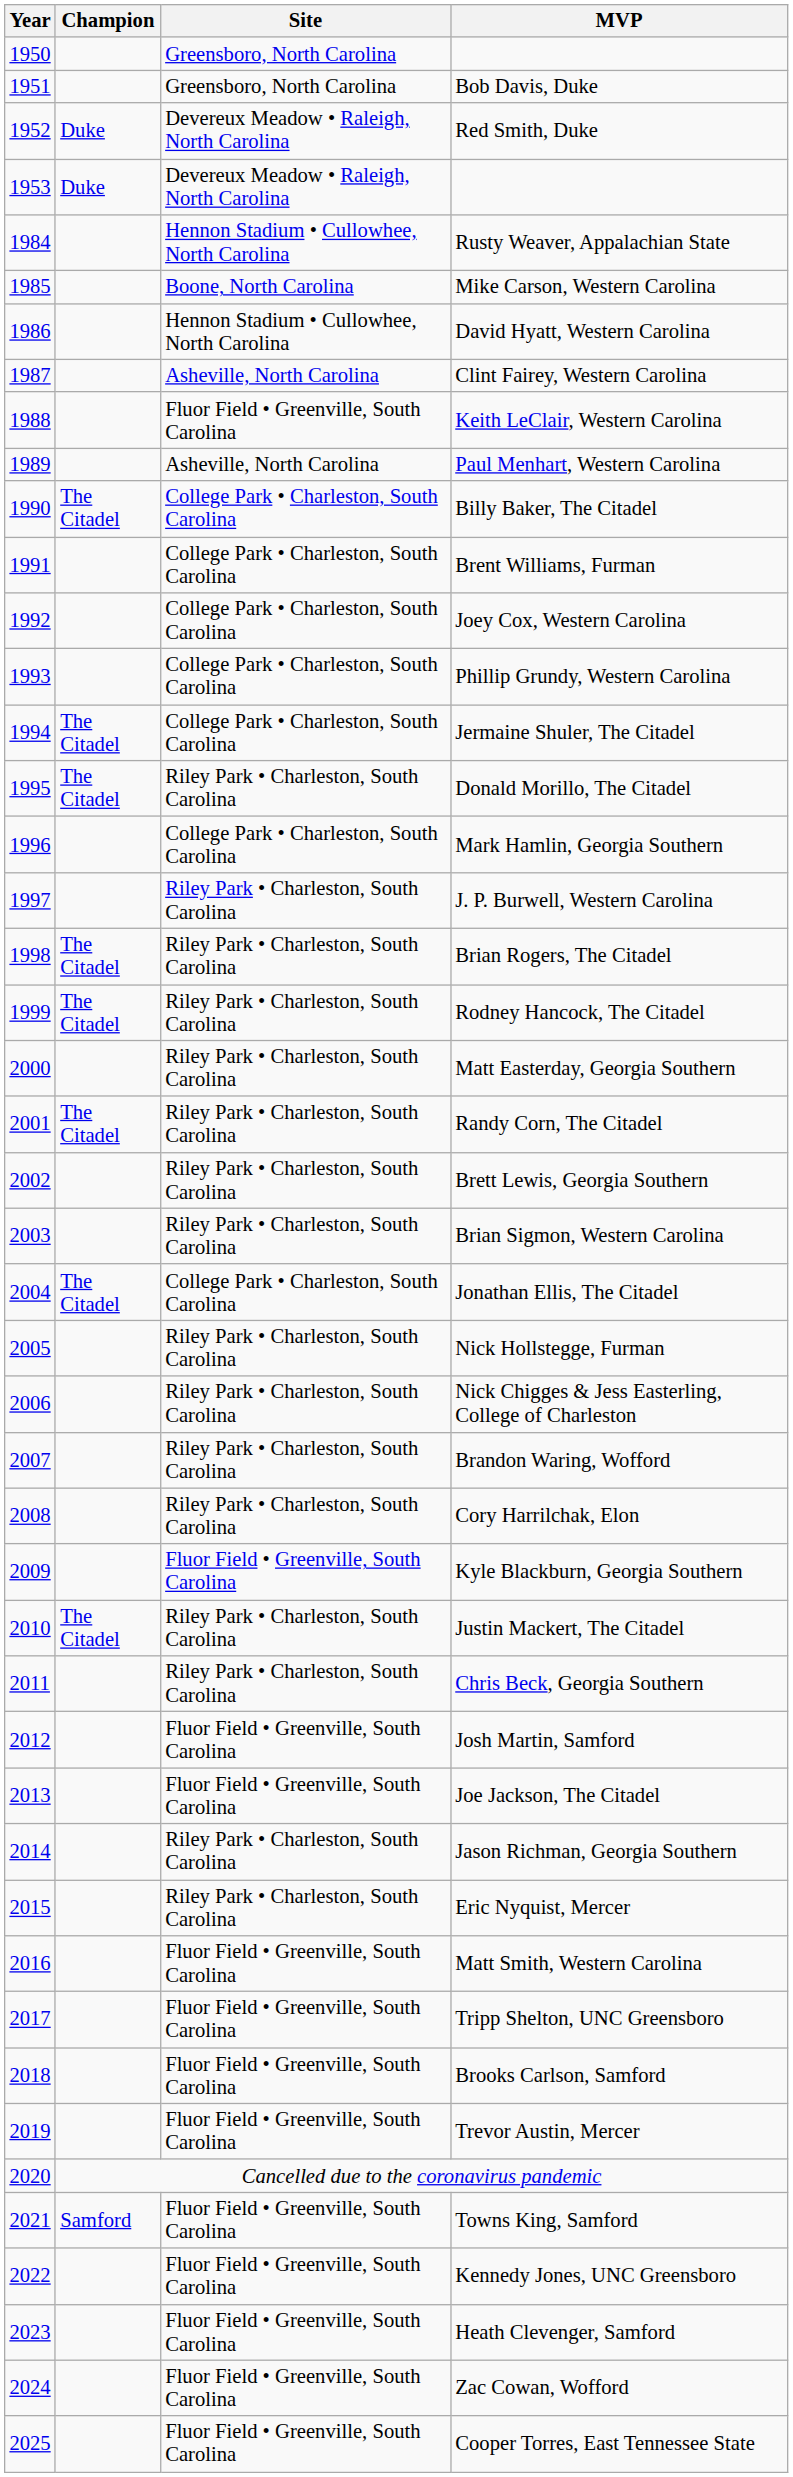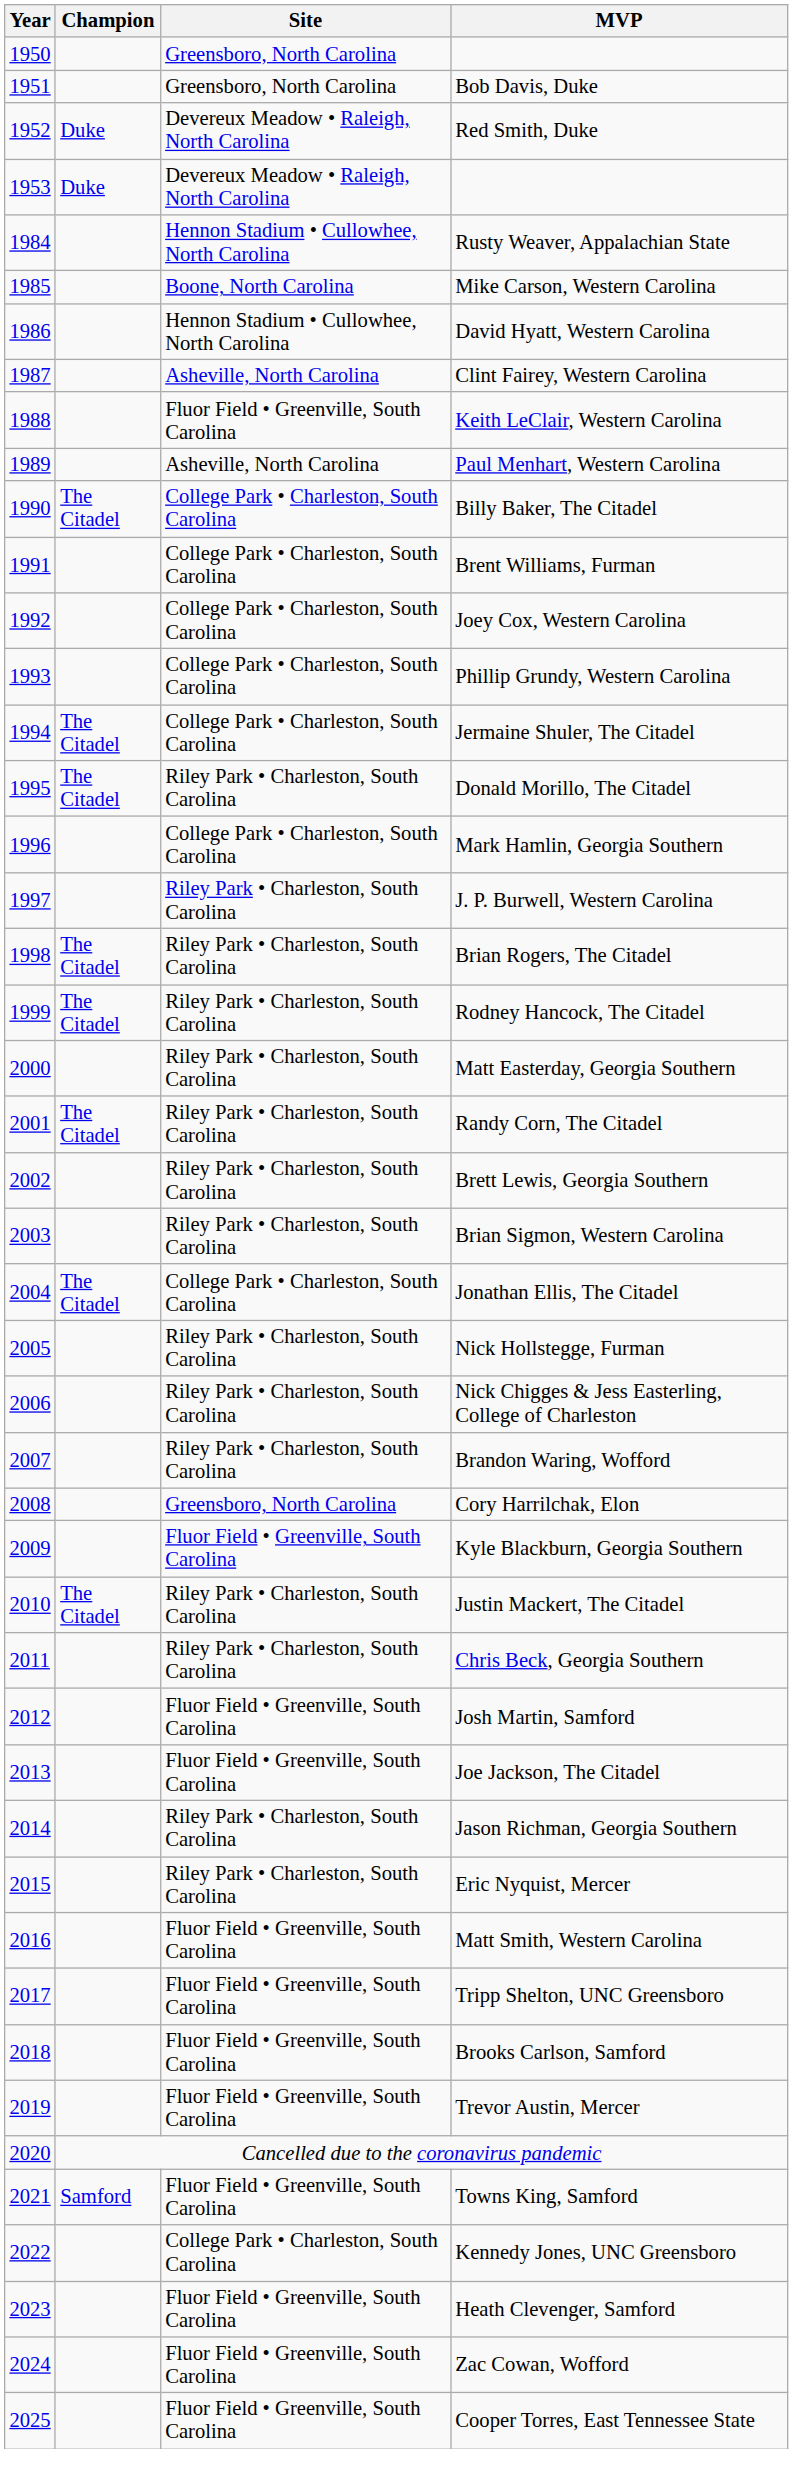 <table class="wikitable">
 <tr>
 <th>Year</th>
 <th>Champion</th>
 <th>Site</th>
 <th>MVP</th>
 </tr>
 <tr>
 <td><a href='#'>1950</a></td>
 <td></td>
 <td><a href='#'>Greensboro, North Carolina</a></td>
 <td></td>
 </tr>
 <tr>
 <td><a href='#'>1951</a></td>
 <td></td>
 <td>Greensboro, North Carolina</td>
 <td>Bob Davis, Duke</td>
 </tr>
 <tr>
 <td><a href='#'>1952</a></td>
 <td><a href='#'>Duke</a></td>
 <td>Devereux Meadow • <a href='#'>Raleigh, North Carolina</a></td>
 <td>Red Smith, Duke</td>
 </tr>
 <tr>
 <td><a href='#'>1953</a></td>
 <td><a href='#'>Duke</a></td>
 <td>Devereux Meadow • <a href='#'>Raleigh, North Carolina</a></td>
 <td></td>
 </tr>
 <tr>
 <td><a href='#'>1984</a></td>
 <td></td>
 <td><a href='#'>Hennon Stadium</a> • <a href='#'>Cullowhee, North Carolina</a></td>
 <td>Rusty Weaver, Appalachian State</td>
 </tr>
 <tr>
 <td><a href='#'>1985</a></td>
 <td></td>
 <td><a href='#'>Boone, North Carolina</a></td>
 <td>Mike Carson, Western Carolina</td>
 </tr>
 <tr>
 <td><a href='#'>1986</a></td>
 <td></td>
 <td>Hennon Stadium • Cullowhee, North Carolina</td>
 <td>David Hyatt, Western Carolina</td>
 </tr>
 <tr>
 <td><a href='#'>1987</a></td>
 <td></td>
 <td><a href='#'>Asheville, North Carolina</a></td>
 <td>Clint Fairey, Western Carolina</td>
 </tr>
 <tr>
 <td><a href='#'>1988</a></td>
 <td></td>
 <td>Fluor Field • Greenville, South Carolina</td>
 <td><a href='#'>Keith LeClair</a>, Western Carolina</td>
 </tr>
 <tr>
 <td><a href='#'>1989</a></td>
 <td></td>
 <td>Asheville, North Carolina</td>
 <td><a href='#'>Paul Menhart</a>, Western Carolina</td>
 </tr>
 <tr>
 <td><a href='#'>1990</a></td>
 <td><a href='#'>The Citadel</a></td>
 <td><a href='#'>College Park</a> • <a href='#'>Charleston, South Carolina</a></td>
 <td>Billy Baker, The Citadel</td>
 </tr>
 <tr>
 <td><a href='#'>1991</a></td>
 <td></td>
 <td>College Park • Charleston, South Carolina</td>
 <td>Brent Williams, Furman</td>
 </tr>
 <tr>
 <td><a href='#'>1992</a></td>
 <td></td>
 <td>College Park • Charleston, South Carolina</td>
 <td>Joey Cox, Western Carolina</td>
 </tr>
 <tr>
 <td><a href='#'>1993</a></td>
 <td></td>
 <td>College Park • Charleston, South Carolina</td>
 <td>Phillip Grundy, Western Carolina</td>
 </tr>
 <tr>
 <td><a href='#'>1994</a></td>
 <td><a href='#'>The Citadel</a></td>
 <td>College Park • Charleston, South Carolina</td>
 <td>Jermaine Shuler, The Citadel</td>
 </tr>
 <tr>
 <td><a href='#'>1995</a></td>
 <td><a href='#'>The Citadel</a></td>
 <td>Riley Park • Charleston, South Carolina</td>
 <td>Donald Morillo, The Citadel</td>
 </tr>
 <tr>
 <td><a href='#'>1996</a></td>
 <td></td>
 <td>College Park • Charleston, South Carolina</td>
 <td>Mark Hamlin, Georgia Southern</td>
 </tr>
 <tr>
 <td><a href='#'>1997</a></td>
 <td></td>
 <td><a href='#'>Riley Park</a> • Charleston, South Carolina</td>
 <td>J. P. Burwell, Western Carolina</td>
 </tr>
 <tr>
 <td><a href='#'>1998</a></td>
 <td><a href='#'>The Citadel</a></td>
 <td>Riley Park • Charleston, South Carolina</td>
 <td>Brian Rogers, The Citadel</td>
 </tr>
 <tr>
 <td><a href='#'>1999</a></td>
 <td><a href='#'>The Citadel</a></td>
 <td>Riley Park • Charleston, South Carolina</td>
 <td>Rodney Hancock, The Citadel</td>
 </tr>
 <tr>
 <td><a href='#'>2000</a></td>
 <td></td>
 <td>Riley Park • Charleston, South Carolina</td>
 <td>Matt Easterday, Georgia Southern</td>
 </tr>
 <tr>
 <td><a href='#'>2001</a></td>
 <td><a href='#'>The Citadel</a></td>
 <td>Riley Park • Charleston, South Carolina</td>
 <td>Randy Corn, The Citadel</td>
 </tr>
 <tr>
 <td><a href='#'>2002</a></td>
 <td></td>
 <td>Riley Park • Charleston, South Carolina</td>
 <td>Brett Lewis, Georgia Southern</td>
 </tr>
 <tr>
 <td><a href='#'>2003</a></td>
 <td></td>
 <td>Riley Park • Charleston, South Carolina</td>
 <td>Brian Sigmon, Western Carolina</td>
 </tr>
 <tr>
 <td><a href='#'>2004</a></td>
 <td><a href='#'>The Citadel</a></td>
 <td>College Park • Charleston, South Carolina</td>
 <td>Jonathan Ellis, The Citadel</td>
 </tr>
 <tr>
 <td><a href='#'>2005</a></td>
 <td></td>
 <td>Riley Park • Charleston, South Carolina</td>
 <td>Nick Hollstegge, Furman</td>
 </tr>
 <tr>
 <td><a href='#'>2006</a></td>
 <td></td>
 <td>Riley Park • Charleston, South Carolina</td>
 <td>Nick Chigges & Jess Easterling, College of Charleston</td>
 </tr>
 <tr>
 <td><a href='#'>2007</a></td>
 <td></td>
 <td>Riley Park • Charleston, South Carolina</td>
 <td>Brandon Waring, Wofford</td>
 </tr>
 <tr>
 <td><a href='#'>2008</a></td>
 <td></td>
-<td>Riley Park • Charleston, South Carolina</td>
+<td><a href='#'>Greensboro, North Carolina</a></td>
 <td>Cory Harrilchak, Elon</td>
 </tr>
 <tr>
 <td><a href='#'>2009</a></td>
 <td></td>
 <td><a href='#'>Fluor Field</a> • <a href='#'>Greenville, South Carolina</a></td>
 <td>Kyle Blackburn, Georgia Southern</td>
 </tr>
 <tr>
 <td><a href='#'>2010</a></td>
 <td><a href='#'>The Citadel</a></td>
 <td>Riley Park • Charleston, South Carolina</td>
 <td>Justin Mackert, The Citadel</td>
 </tr>
 <tr>
 <td><a href='#'>2011</a></td>
 <td></td>
 <td>Riley Park • Charleston, South Carolina</td>
 <td><a href='#'>Chris Beck</a>, Georgia Southern</td>
 </tr>
 <tr>
 <td><a href='#'>2012</a></td>
 <td></td>
 <td>Fluor Field • Greenville, South Carolina</td>
 <td>Josh Martin, Samford</td>
 </tr>
 <tr>
 <td><a href='#'>2013</a></td>
 <td></td>
 <td>Fluor Field • Greenville, South Carolina</td>
 <td>Joe Jackson, The Citadel</td>
 </tr>
 <tr>
 <td><a href='#'>2014</a></td>
 <td></td>
 <td>Riley Park • Charleston, South Carolina</td>
 <td>Jason Richman, Georgia Southern</td>
 </tr>
 <tr>
 <td><a href='#'>2015</a></td>
 <td></td>
 <td>Riley Park • Charleston, South Carolina</td>
 <td>Eric Nyquist, Mercer</td>
 </tr>
 <tr>
 <td><a href='#'>2016</a></td>
 <td></td>
 <td>Fluor Field • Greenville, South Carolina</td>
 <td>Matt Smith, Western Carolina</td>
 </tr>
 <tr>
 <td><a href='#'>2017</a></td>
 <td></td>
 <td>Fluor Field • Greenville, South Carolina</td>
 <td>Tripp Shelton, UNC Greensboro</td>
 </tr>
 <tr>
 <td><a href='#'>2018</a></td>
 <td></td>
 <td>Fluor Field • Greenville, South Carolina</td>
 <td>Brooks Carlson, Samford</td>
 </tr>
 <tr>
 <td><a href='#'>2019</a></td>
 <td></td>
 <td>Fluor Field • Greenville, South Carolina</td>
 <td>Trevor Austin, Mercer</td>
 </tr>
 <tr>
 <td><a href='#'>2020</a></td>
 <td colspan=3 align=center><em>Cancelled due to the <a href='#'>coronavirus pandemic</a></em></td>
 </tr>
 <tr>
 <td><a href='#'>2021</a></td>
 <td><a href='#'>Samford</a></td>
 <td>Fluor Field • Greenville, South Carolina</td>
 <td>Towns King, Samford</td>
 </tr>
 <tr>
 <td><a href='#'>2022</a></td>
 <td></td>
-<td>Fluor Field • Greenville, South Carolina</td>
+<td>College Park • Charleston, South Carolina</td>
 <td>Kennedy Jones, UNC Greensboro</td>
 </tr>
 <tr>
 <td><a href='#'>2023</a></td>
 <td></td>
 <td>Fluor Field • Greenville, South Carolina</td>
 <td>Heath Clevenger, Samford</td>
 </tr>
 <tr>
 <td><a href='#'>2024</a></td>
 <td></td>
 <td>Fluor Field • Greenville, South Carolina</td>
 <td>Zac Cowan, Wofford</td>
 </tr>
 <tr>
 <td><a href='#'>2025</a></td>
 <td></td>
 <td>Fluor Field • Greenville, South Carolina</td>
 <td>Cooper Torres, East Tennessee State</td>
 </tr>
 </table>
